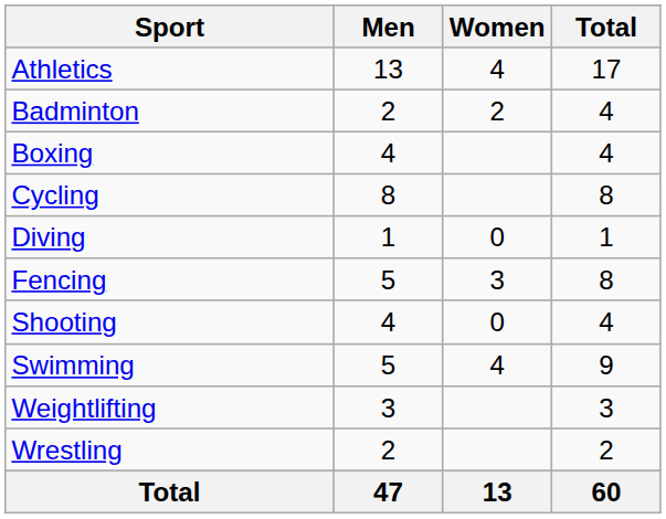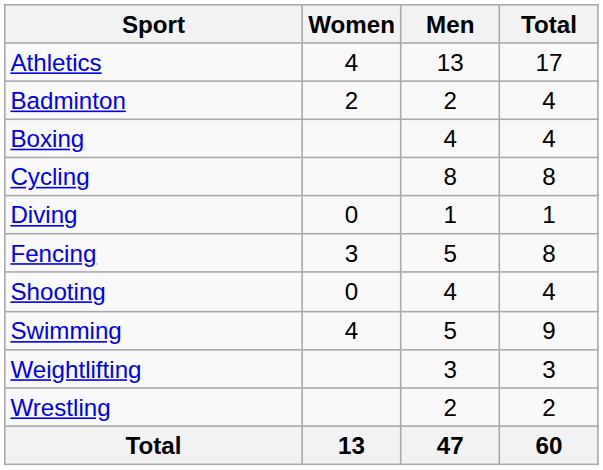 <table class="wikitable sortable" style="text-align:center; font-size: 95%;">
 <tr>
 <th width=180>Sport</th>
+<th width=55>Women</th>
 <th width=55>Men</th>
-<th width=55>Women</th>
 <th width=55>Total</th>
 </tr>
 <tr>
 <td align=left><a href='#'>Athletics</a></td>
+<td>4</td>
 <td>13</td>
-<td>4</td>
 <td>17</td>
 </tr>
 <tr>
 <td align=left><a href='#'>Badminton</a></td>
 <td>2</td>
 <td>2</td>
 <td>4</td>
 </tr>
 <tr>
 <td align=left><a href='#'>Boxing</a></td>
+<td></td>
 <td>4</td>
-<td></td>
 <td>4</td>
 </tr>
 <tr>
 <td align=left><a href='#'>Cycling</a></td>
+<td></td>
 <td>8</td>
-<td></td>
 <td>8</td>
 </tr>
 <tr>
 <td align=left><a href='#'>Diving</a></td>
+<td>0</td>
 <td>1</td>
-<td>0</td>
 <td>1</td>
 </tr>
 <tr>
 <td align=left><a href='#'>Fencing</a></td>
+<td>3</td>
 <td>5</td>
-<td>3</td>
 <td>8</td>
 </tr>
 <tr>
 <td align=left><a href='#'>Shooting</a></td>
+<td>0</td>
 <td>4</td>
-<td>0</td>
 <td>4</td>
 </tr>
 <tr>
 <td align=left><a href='#'>Swimming</a></td>
+<td>4</td>
 <td>5</td>
-<td>4</td>
 <td>9</td>
 </tr>
 <tr>
 <td align=left><a href='#'>Weightlifting</a></td>
+<td></td>
 <td>3</td>
-<td></td>
 <td>3</td>
 </tr>
 <tr>
 <td align=left><a href='#'>Wrestling</a></td>
+<td></td>
 <td>2</td>
-<td></td>
 <td>2</td>
 </tr>
 <tr>
 <th>Total</th>
+<th>13</th>
 <th>47</th>
-<th>13</th>
 <th>60</th>
 </tr>
 </table>
